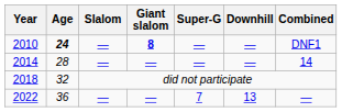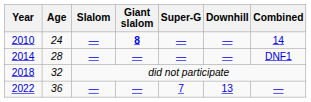 <table class=wikitable style="text-align:center">
 <tr>
 <th>  Year  </th>
 <th> Age </th>
 <th> Slalom </th>
 <th> Giant <br> slalom </th>
 <th>Super-G</th>
 <th>Downhill</th>
 <th>Combined</th>
 </tr>
 <tr>
 <td><a href='#'>2010</a></td>
-<td><strong><em>24</em></strong></td>
+<td><em>24</em></td>
 <td><a href='#'>—</a></td>
 <td><strong><a href='#'>8</a></strong></td>
 <td><a href='#'>—</a></td>
 <td><a href='#'>—</a></td>
-<td><a href='#'>DNF1</a></td>
+<td><a href='#'>14</a></td>
 </tr>
 <tr>
 <td><a href='#'>2014</a></td>
 <td><em>28</em></td>
 <td><a href='#'>—</a></td>
 <td><a href='#'>—</a></td>
 <td><a href='#'>—</a></td>
 <td><a href='#'>—</a></td>
-<td><a href='#'>14</a></td>
+<td><a href='#'>DNF1</a></td>
 </tr>
 <tr>
 <td><a href='#'>2018</a></td>
 <td><em>32</em></td>
 <td colspan=5><em>did not participate</em></td>
 </tr>
 <tr>
 <td><a href='#'>2022</a></td>
 <td><em>36</em></td>
 <td><a href='#'>—</a></td>
 <td><a href='#'>—</a></td>
 <td><a href='#'>7</a></td>
 <td><a href='#'>13</a></td>
 <td><a href='#'>—</a></td>
 </tr>
 </table>
